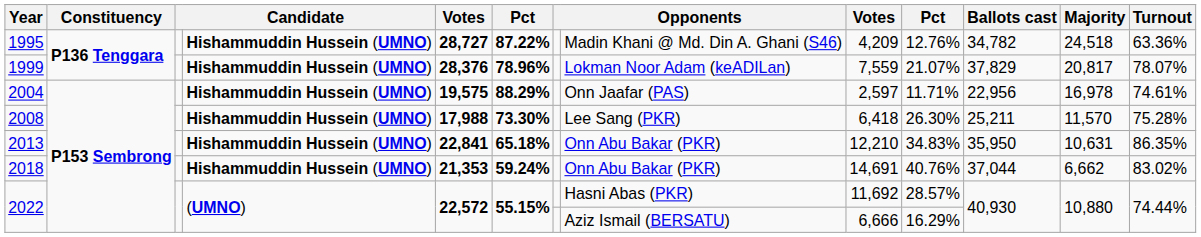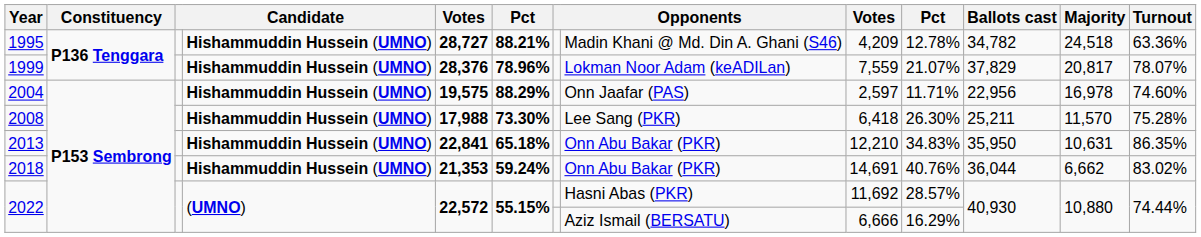 <table class="wikitable" style="margin:0.5em ; font-size:95%">
 <tr>
 <th>Year</th>
 <th>Constituency</th>
 <th colspan=2>Candidate</th>
 <th>Votes</th>
 <th>Pct</th>
 <th colspan=2>Opponents</th>
 <th>Votes</th>
 <th>Pct</th>
 <th>Ballots cast</th>
 <th>Majority</th>
 <th>Turnout</th>
 </tr>
 <tr>
 <td><a href='#'>1995</a></td>
 <td rowspan=2><strong>P136 <a href='#'>Tenggara</a></strong></td>
 <td></td>
 <td><strong>Hishammuddin Hussein</strong> (<a href='#'><strong>UMNO</strong></a>)</td>
 <td align="right"><strong>28,727</strong></td>
-<td><strong>87.22%</strong></td>
+<td><strong>88.21%</strong></td>
 <td></td>
 <td>Madin Khani @ Md. Din A. Ghani (<a href='#'>S46</a>)</td>
 <td align="right">4,209</td>
-<td>12.76%</td>
+<td>12.78%</td>
 <td>34,782</td>
 <td>24,518</td>
 <td>63.36%</td>
 </tr>
 <tr>
 <td><a href='#'>1999</a></td>
 <td></td>
 <td><strong>Hishammuddin Hussein</strong> (<a href='#'><strong>UMNO</strong></a>)</td>
 <td align="right"><strong>28,376</strong></td>
 <td><strong>78.96%</strong></td>
 <td></td>
 <td><a href='#'>Lokman Noor Adam</a> (<a href='#'>keADILan</a>)</td>
 <td align="right">7,559</td>
 <td>21.07%</td>
 <td>37,829</td>
 <td>20,817</td>
 <td>78.07%</td>
 </tr>
 <tr>
 <td><a href='#'>2004</a></td>
 <td rowspan=6><strong>P153 <a href='#'>Sembrong</a></strong></td>
 <td></td>
 <td><strong>Hishammuddin Hussein</strong> (<a href='#'><strong>UMNO</strong></a>)</td>
 <td align="right"><strong>19,575</strong></td>
 <td><strong>88.29%</strong></td>
 <td></td>
 <td>Onn Jaafar (<a href='#'>PAS</a>)</td>
 <td align="right">2,597</td>
 <td>11.71%</td>
 <td>22,956</td>
 <td>16,978</td>
-<td>74.61%</td>
+<td>74.60%</td>
 </tr>
 <tr>
 <td><a href='#'>2008</a></td>
 <td></td>
 <td><strong>Hishammuddin Hussein</strong> (<a href='#'><strong>UMNO</strong></a>)</td>
 <td align="right"><strong>17,988</strong></td>
 <td><strong>73.30%</strong></td>
 <td></td>
 <td>Lee Sang (<a href='#'>PKR</a>)</td>
 <td align="right">6,418</td>
 <td>26.30%</td>
 <td>25,211</td>
 <td>11,570</td>
 <td>75.28%</td>
 </tr>
 <tr>
 <td><a href='#'>2013</a></td>
 <td></td>
 <td><strong>Hishammuddin Hussein</strong> (<a href='#'><strong>UMNO</strong></a>)</td>
 <td align="right"><strong>22,841</strong></td>
 <td><strong>65.18%</strong></td>
 <td></td>
 <td><a href='#'>Onn Abu Bakar</a> (<a href='#'>PKR</a>)</td>
 <td align="right">12,210</td>
 <td>34.83%</td>
 <td>35,950</td>
 <td>10,631</td>
 <td>86.35%</td>
 </tr>
 <tr>
 <td><a href='#'>2018</a></td>
 <td></td>
 <td><strong>Hishammuddin Hussein</strong>  (<a href='#'><strong>UMNO</strong></a>)</td>
 <td align="right"><strong>21,353</strong></td>
 <td><strong>59.24%</strong></td>
 <td></td>
 <td><a href='#'>Onn Abu Bakar</a> (<a href='#'>PKR</a>)</td>
 <td align="right">14,691</td>
 <td>40.76%</td>
-<td>37,044</td>
+<td>36,044</td>
 <td>6,662</td>
 <td>83.02%</td>
 </tr>
 <tr>
 <td rowspan=2><a href='#'>2022</a></td>
 <td rowspan=2 ></td>
 <td rowspan=2> (<a href='#'><strong>UMNO</strong></a>)</td>
 <td rowspan=2 align="right"><strong>22,572</strong></td>
 <td rowspan=2><strong>55.15%</strong></td>
 <td></td>
 <td>Hasni Abas (<a href='#'>PKR</a>)</td>
 <td align="right">11,692</td>
 <td>28.57%</td>
 <td rowspan=2>40,930</td>
 <td rowspan=2>10,880</td>
 <td rowspan=2>74.44%</td>
 </tr>
 <tr>
 <td bgcolor=></td>
 <td>Aziz Ismail (<a href='#'>BERSATU</a>)</td>
 <td align="right">6,666</td>
 <td>16.29%</td>
 </tr>
 </table>
